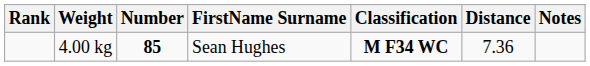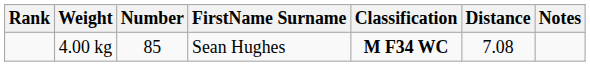 <table class="wikitable sortable" style="text-align:center">
 <tr>
 <th>Rank</th>
 <th>Weight</th>
 <th>Number</th>
 <th>FirstName Surname</th>
 <th>Classification</th>
 <th>Distance</th>
 <th>Notes</th>
 </tr>
 <tr>
 <td></td>
 <td>4.00 kg</td>
-<td><strong>85</strong></td>
+<td>85</td>
 <td style="text-align:left"> Sean Hughes</td>
 <td><strong>M F34 WC</strong></td>
-<td>7.36</td>
+<td>7.08</td>
 <td></td>
 </tr>
 </table>
